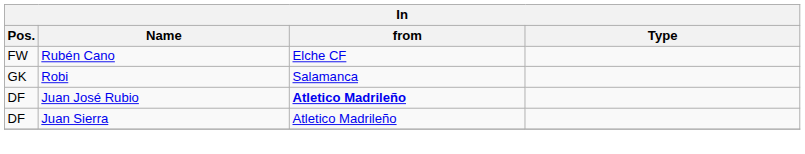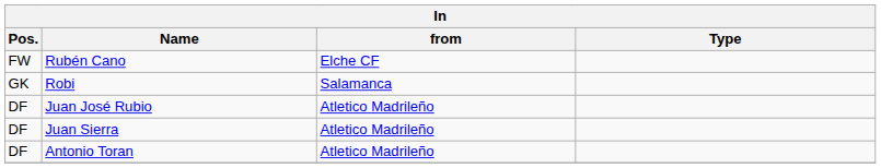 <table class="wikitable" style="font-size:90%;width:99%;">
 <tr>
 <th colspan="4">In</th>
 </tr>
 <tr>
 <th width=3%>Pos.</th>
 <th width=32%>Name</th>
 <th width=30%>from</th>
 <th width=35%>Type</th>
 </tr>
 <tr>
 <td>FW</td>
 <td><a href='#'>Rubén Cano</a></td>
 <td><a href='#'>Elche CF</a></td>
 <td></td>
 </tr>
 <tr>
 <td>GK</td>
 <td><a href='#'>Robi</a></td>
 <td><a href='#'>Salamanca</a></td>
 <td></td>
 </tr>
 <tr>
 <td>DF</td>
 <td><a href='#'>Juan José Rubio</a></td>
-<td><strong><a href='#'>Atletico Madrileño</a></strong></td>
+<td><a href='#'>Atletico Madrileño</a></td>
 <td></td>
 </tr>
 <tr>
 <td>DF</td>
 <td><a href='#'>Juan Sierra</a></td>
 <td><a href='#'>Atletico Madrileño</a></td>
 <td></td>
 </tr>
 <tr>
+<td>DF</td>
+<td><a href='#'>Antonio Toran</a></td>
+<td><a href='#'>Atletico Madrileño</a></td>
+<td></td>
+</tr>
+<tr>
 </tr>
 </table>
